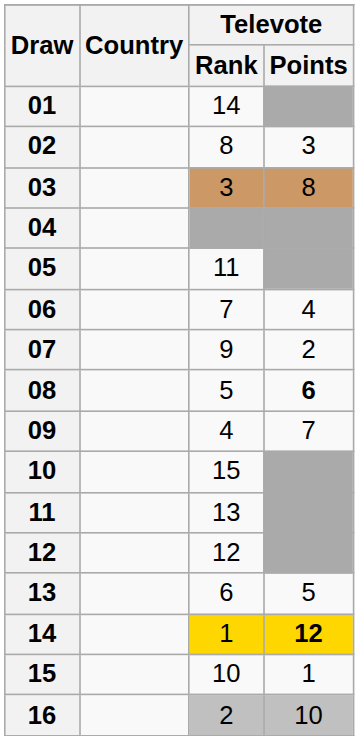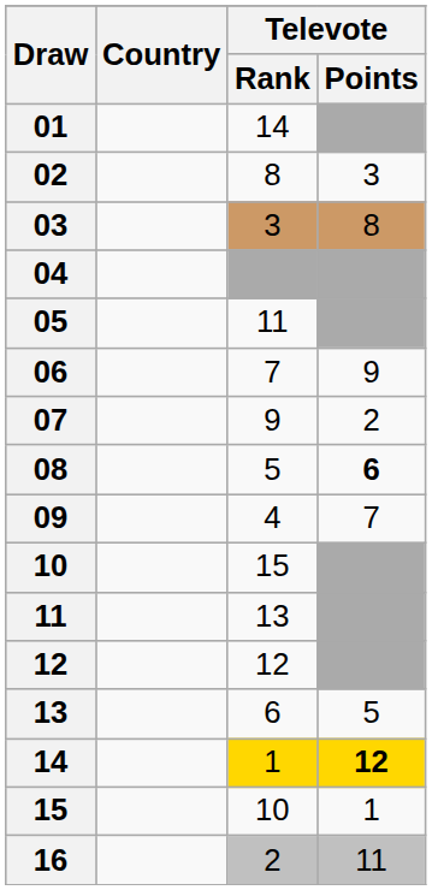 <table class="sortable wikitable collapsible plainrowheaders" style="text-align:center;">
 <tr>
 </tr>
 <tr>
 <th scope="col" rowspan="2">Draw</th>
 <th scope="col" rowspan="2">Country</th>
 <th scope="col" colspan="2">Televote</th>
 </tr>
 <tr>
 <th scope="col">Rank</th>
 <th scope="col">Points</th>
 </tr>
 <tr>
 <th scope="row" style="text-align:center;">01</th>
 <td style="text-align:left;"></td>
 <td>14</td>
 <td style="background:#AAAAAA;"></td>
 </tr>
 <tr>
 <th scope="row" style="text-align:center;">02</th>
 <td style="text-align:left;"></td>
 <td>8</td>
 <td>3</td>
 </tr>
 <tr>
 <th scope="row" style="text-align:center;">03</th>
 <td style="text-align:left;"></td>
 <td style="background:#CC9966;">3</td>
 <td style="background:#CC9966;">8</td>
 </tr>
 <tr class=sortbottom>
 <th scope="row" style="text-align:center;">04</th>
 <td style="text-align:left;"></td>
 <td style="background:#AAAAAA;"></td>
 <td style="background:#AAAAAA;"></td>
 </tr>
 <tr>
 <th scope="row" style="text-align:center;">05</th>
 <td style="text-align:left;"></td>
 <td>11</td>
 <td style="background:#AAAAAA;"></td>
 </tr>
 <tr>
 <th scope="row" style="text-align:center;">06</th>
 <td style="text-align:left;"></td>
 <td>7</td>
-<td>4</td>
+<td>9</td>
 </tr>
 <tr>
 <th scope="row" style="text-align:center;">07</th>
 <td style="text-align:left;"></td>
 <td>9</td>
 <td>2</td>
 </tr>
 <tr>
 <th scope="row" style="text-align:center;">08</th>
 <td style="text-align:left;"></td>
 <td>5</td>
 <td><strong>6</strong></td>
 </tr>
 <tr>
 <th scope="row" style="text-align:center;">09</th>
 <td style="text-align:left;"></td>
 <td>4</td>
 <td>7</td>
 </tr>
 <tr>
 <th scope="row" style="text-align:center;">10</th>
 <td style="text-align:left;"></td>
 <td>15</td>
 <td style="background:#AAAAAA;"></td>
 </tr>
 <tr>
 <th scope="row" style="text-align:center;">11</th>
 <td style="text-align:left;"></td>
 <td>13</td>
 <td style="background:#AAAAAA;"></td>
 </tr>
 <tr>
 <th scope="row" style="text-align:center;">12</th>
 <td style="text-align:left;"></td>
 <td>12</td>
 <td style="background:#AAAAAA;"></td>
 </tr>
 <tr>
 <th scope="row" style="text-align:center;">13</th>
 <td style="text-align:left;"></td>
 <td>6</td>
 <td>5</td>
 </tr>
 <tr>
 <th scope="row" style="text-align:center;">14</th>
 <td style="text-align:left;"></td>
 <td style="background:gold;">1</td>
 <td style="background:gold;"><strong>12</strong></td>
 </tr>
 <tr>
 <th scope="row" style="text-align:center;">15</th>
 <td style="text-align:left;"></td>
 <td>10</td>
 <td>1</td>
 </tr>
 <tr>
 <th scope="row" style="text-align:center;">16</th>
 <td style="text-align:left;"></td>
 <td style="background:silver;">2</td>
-<td style="background:silver;">10</td>
+<td style="background:silver;">11</td>
 </tr>
 <tr>
 </tr>
 </table>
